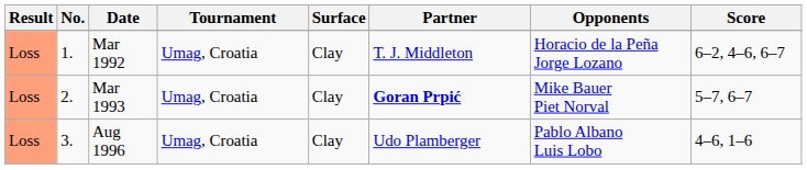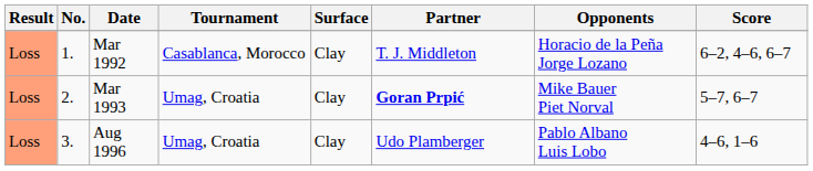 <table class="sortable wikitable">
 <tr>
 <th style="width:40px">Result</th>
 <th style="width:20px" class="unsortable">No.</th>
 <th style="width:60px">Date</th>
 <th style="width:140px">Tournament</th>
 <th style="width:50px">Surface</th>
 <th style="width:150px">Partner</th>
 <th style="width:150px">Opponents</th>
 <th style="width:100px" class="unsortable">Score</th>
 </tr>
 <tr>
 </tr>
 <tr>
 <td style="background:#ffa07a;">Loss</td>
 <td>1.</td>
 <td>Mar 1992</td>
-<td><a href='#'>Umag</a>, Croatia</td>
+<td><a href='#'>Casablanca</a>, Morocco</td>
 <td>Clay</td>
 <td> <a href='#'>T. J. Middleton</a></td>
 <td> <a href='#'>Horacio de la Peña</a> <br>  <a href='#'>Jorge Lozano</a></td>
 <td>6–2, 4–6, 6–7</td>
 </tr>
 <tr>
 <td style="background:#ffa07a;">Loss</td>
 <td>2.</td>
 <td>Mar 1993</td>
 <td><a href='#'>Umag</a>, Croatia</td>
 <td>Clay</td>
 <td><strong> <a href='#'>Goran Prpić</a></strong></td>
 <td> <a href='#'>Mike Bauer</a> <br>  <a href='#'>Piet Norval</a></td>
 <td>5–7, 6–7</td>
 </tr>
 <tr>
 <td style="background:#ffa07a;">Loss</td>
 <td>3.</td>
 <td>Aug 1996</td>
 <td><a href='#'>Umag</a>, Croatia</td>
 <td>Clay</td>
 <td> <a href='#'>Udo Plamberger</a></td>
 <td> <a href='#'>Pablo Albano</a> <br>  <a href='#'>Luis Lobo</a></td>
 <td>4–6, 1–6</td>
 </tr>
 </table>
